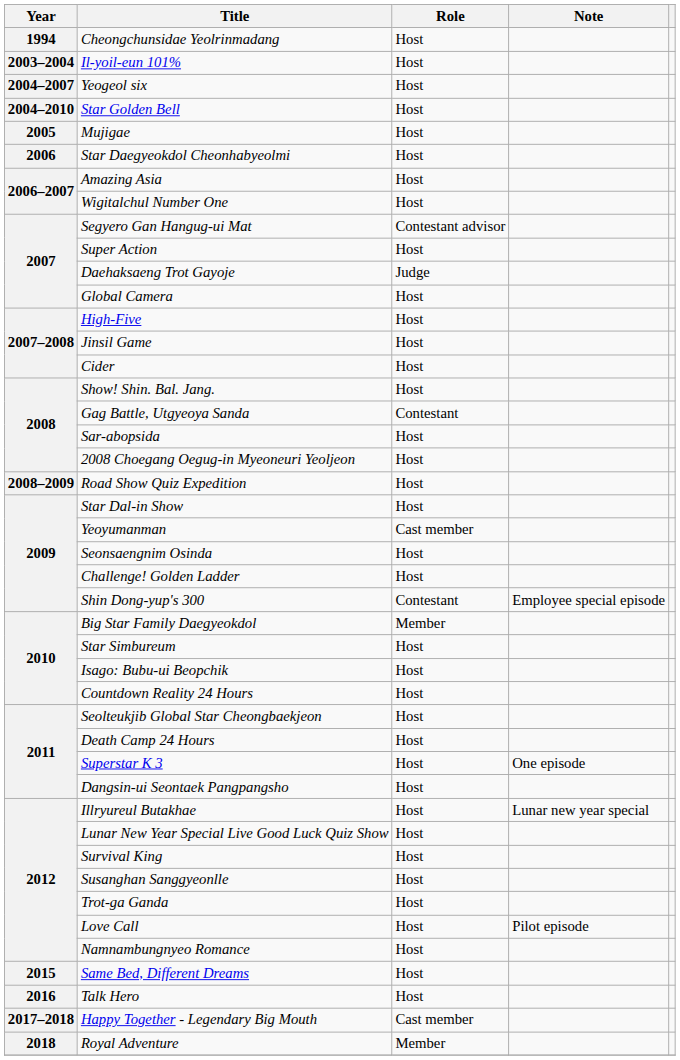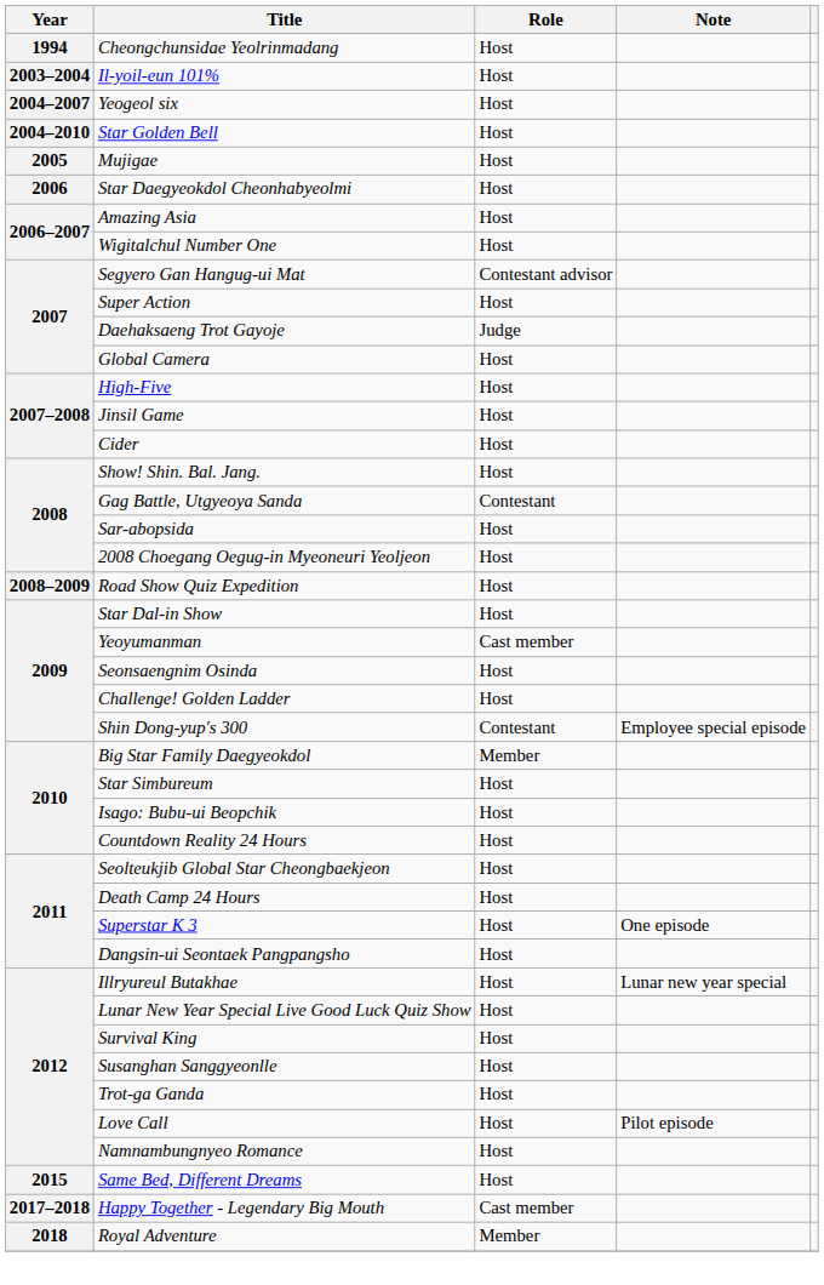 <table class="wikitable sortable plainrowheaders">
 <tr>
 <th scope="col">Year</th>
 <th scope="col">Title</th>
 <th scope="col">Role</th>
 <th scope="col" class="unsortable">Note</th>
 <th scope="col" class="unsortable"></th>
 </tr>
 <tr>
 <th scope="row">1994</th>
 <td><em>Cheongchunsidae Yeolrinmadang</em></td>
 <td>Host</td>
 <td></td>
 <td style="text-align:center"></td>
 </tr>
 <tr>
 <th scope="row">2003–2004</th>
 <td><em><a href='#'>Il-yoil-eun 101%</a></em></td>
 <td>Host</td>
 <td></td>
 <td style="text-align:center"></td>
 </tr>
 <tr>
 <th scope="row">2004–2007</th>
 <td><em>Yeogeol six</em></td>
 <td>Host</td>
 <td></td>
 <td style="text-align:center"></td>
 </tr>
 <tr>
 <th scope="row">2004–2010</th>
 <td><em><a href='#'>Star Golden Bell</a></em></td>
 <td>Host</td>
 <td></td>
 <td style="text-align:center"></td>
 </tr>
 <tr>
 <th scope="row">2005</th>
 <td><em>Mujigae</em></td>
 <td>Host</td>
 <td></td>
 <td style="text-align:center"></td>
 </tr>
 <tr>
 <th scope="row">2006</th>
 <td><em>Star Daegyeokdol Cheonhabyeolmi</em></td>
 <td>Host</td>
 <td></td>
 <td style="text-align:center"></td>
 </tr>
 <tr>
 <th scope="row" rowspan="2">2006–2007</th>
 <td><em>Amazing Asia</em></td>
 <td>Host</td>
 <td></td>
 <td style="text-align:center"></td>
 </tr>
 <tr>
 <td><em>Wigitalchul Number One</em></td>
 <td>Host</td>
 <td></td>
 <td style="text-align:center"></td>
 </tr>
 <tr>
 <th scope="row" rowspan="4">2007</th>
 <td><em>Segyero Gan Hangug-ui Mat</em></td>
 <td>Contestant advisor</td>
 <td></td>
 <td style="text-align:center"></td>
 </tr>
 <tr>
 <td><em>Super Action</em></td>
 <td>Host</td>
 <td></td>
 <td style="text-align:center"></td>
 </tr>
 <tr>
 <td><em>Daehaksaeng Trot Gayoje</em></td>
 <td>Judge</td>
 <td></td>
 <td style="text-align:center"></td>
 </tr>
 <tr>
 <td><em>Global Camera</em></td>
 <td>Host</td>
 <td></td>
 <td style="text-align:center"></td>
 </tr>
 <tr>
 <th scope="row" rowspan="3">2007–2008</th>
 <td><em><a href='#'>High-Five</a></em></td>
 <td>Host</td>
 <td></td>
 <td style="text-align:center"></td>
 </tr>
 <tr>
 <td><em>Jinsil Game</em></td>
 <td>Host</td>
 <td></td>
 <td style="text-align:center"></td>
 </tr>
 <tr>
 <td><em>Cider</em></td>
 <td>Host</td>
 <td></td>
 <td style="text-align:center"></td>
 </tr>
 <tr>
 <th scope="row" rowspan="4">2008</th>
 <td><em>Show! Shin. Bal. Jang.</em></td>
 <td>Host</td>
 <td></td>
 <td style="text-align:center"></td>
 </tr>
 <tr>
 <td><em>Gag Battle, Utgyeoya Sanda</em></td>
 <td>Contestant</td>
 <td></td>
 <td style="text-align:center"></td>
 </tr>
 <tr>
 <td><em>Sar-abopsida</em></td>
 <td>Host</td>
 <td></td>
 <td style="text-align:center"></td>
 </tr>
 <tr>
 <td><em>2008 Choegang Oegug-in Myeoneuri Yeoljeon</em></td>
 <td>Host</td>
 <td></td>
 <td style="text-align:center"></td>
 </tr>
 <tr>
 <th scope="row">2008–2009</th>
 <td><em>Road Show Quiz Expedition</em></td>
 <td>Host</td>
 <td></td>
 <td style="text-align:center"></td>
 </tr>
 <tr>
 <th scope="row" rowspan="5">2009</th>
 <td><em>Star Dal-in Show</em></td>
 <td>Host</td>
 <td></td>
 <td style="text-align:center"></td>
 </tr>
 <tr>
 <td><em>Yeoyumanman</em></td>
 <td>Cast member</td>
 <td></td>
 <td style="text-align:center"></td>
 </tr>
 <tr>
 <td><em>Seonsaengnim Osinda</em></td>
 <td>Host</td>
 <td></td>
 <td style="text-align:center"></td>
 </tr>
 <tr>
 <td><em>Challenge! Golden Ladder</em></td>
 <td>Host</td>
 <td></td>
 <td style="text-align:center"></td>
 </tr>
 <tr>
 <td><em>Shin Dong-yup's 300</em></td>
 <td>Contestant</td>
 <td>Employee special episode</td>
 <td style="text-align:center"></td>
 </tr>
 <tr>
 <th scope="row" rowspan="4">2010</th>
 <td><em>Big Star Family Daegyeokdol</em></td>
 <td>Member</td>
 <td></td>
 <td style="text-align:center"></td>
 </tr>
 <tr>
 <td><em>Star Simbureum</em></td>
 <td>Host</td>
 <td></td>
 <td style="text-align:center"></td>
 </tr>
 <tr>
 <td><em>Isago: Bubu-ui Beopchik</em></td>
 <td>Host</td>
 <td></td>
 <td style="text-align:center"></td>
 </tr>
 <tr>
 <td><em>Countdown Reality 24 Hours</em></td>
 <td>Host</td>
 <td></td>
 <td style="text-align:center"></td>
 </tr>
 <tr>
 <th scope="row" rowspan="4">2011</th>
 <td><em>Seolteukjib Global Star Cheongbaekjeon</em></td>
 <td>Host</td>
 <td></td>
 <td style="text-align:center"></td>
 </tr>
 <tr>
 <td><em>Death Camp 24 Hours</em></td>
 <td>Host</td>
 <td></td>
 <td style="text-align:center"></td>
 </tr>
 <tr>
 <td><em><a href='#'>Superstar K 3</a></em></td>
 <td>Host</td>
 <td>One episode</td>
 <td style="text-align:center"></td>
 </tr>
 <tr>
 <td><em>Dangsin-ui Seontaek Pangpangsho</em></td>
 <td>Host</td>
 <td></td>
 <td style="text-align:center"></td>
 </tr>
 <tr>
 <th scope="row" rowspan="7">2012</th>
 <td><em>Illryureul Butakhae</em></td>
 <td>Host</td>
 <td>Lunar new year special</td>
 <td style="text-align:center"></td>
 </tr>
 <tr>
 <td><em>Lunar New Year Special Live Good Luck Quiz Show</em></td>
 <td>Host</td>
 <td></td>
 <td style="text-align:center"></td>
 </tr>
 <tr>
 <td><em>Survival King</em></td>
 <td>Host</td>
 <td></td>
 <td style="text-align:center"></td>
 </tr>
 <tr>
 <td><em>Susanghan Sanggyeonlle</em></td>
 <td>Host</td>
 <td></td>
 <td style="text-align:center"></td>
 </tr>
 <tr>
 <td><em>Trot-ga Ganda</em></td>
 <td>Host</td>
 <td></td>
 <td style="text-align:center"></td>
 </tr>
 <tr>
 <td><em>Love Call</em></td>
 <td>Host</td>
 <td>Pilot episode</td>
 <td style="text-align:center"></td>
 </tr>
 <tr>
 <td><em>Namnambungnyeo Romance</em></td>
 <td>Host</td>
 <td></td>
 <td style="text-align:center"></td>
 </tr>
 <tr>
 <th scope="row">2015</th>
 <td><em><a href='#'>Same Bed, Different Dreams</a></em></td>
 <td>Host</td>
 <td></td>
 <td style="text-align:center"></td>
 </tr>
 <tr>
-<th scope="row">2016</th>
-<td><em>Talk Hero</em></td>
-<td>Host</td>
-<td></td>
-<td style="text-align:center"></td>
-</tr>
-<tr>
 <th scope="row">2017–2018</th>
 <td><em><a href='#'>Happy Together</a> - Legendary Big Mouth</em></td>
 <td>Cast member</td>
 <td></td>
 <td style="text-align:center"></td>
 </tr>
 <tr>
 <th scope="row">2018</th>
 <td><em>Royal Adventure</em></td>
 <td>Member</td>
 <td></td>
 <td style="text-align:center"></td>
 </tr>
 <tr>
 </tr>
 </table>
